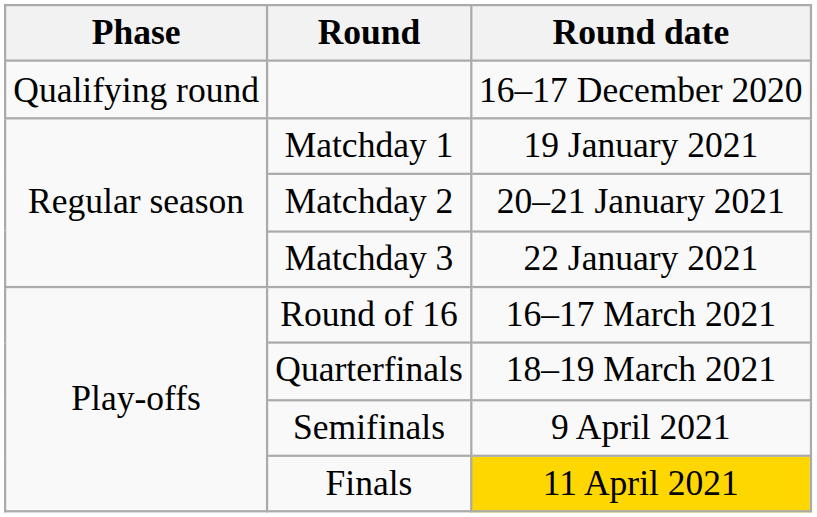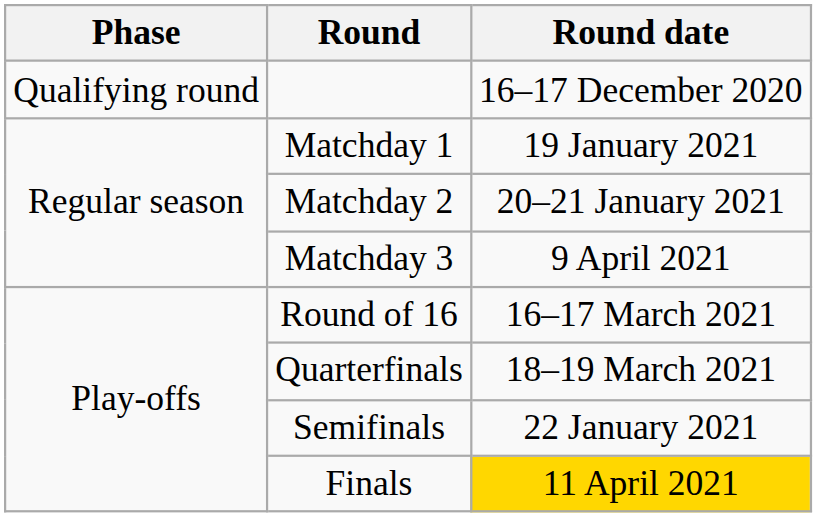 <table class="wikitable" style="text-align:center">
 <tr>
 <th>Phase</th>
 <th>Round</th>
 <th>Round date</th>
 </tr>
 <tr>
 <td>Qualifying round</td>
 <td></td>
 <td>16–17 December 2020</td>
 </tr>
 <tr>
 <td rowspan=3>Regular season</td>
 <td>Matchday 1</td>
 <td>19 January 2021</td>
 </tr>
 <tr>
 <td>Matchday 2</td>
 <td>20–21 January 2021</td>
 </tr>
 <tr>
 <td>Matchday 3</td>
-<td>22 January 2021</td>
+<td>9 April 2021</td>
 </tr>
 <tr>
 <td rowspan=4>Play-offs</td>
 <td>Round of 16</td>
 <td>16–17 March 2021</td>
 </tr>
 <tr>
 <td>Quarterfinals</td>
 <td>18–19 March 2021</td>
 </tr>
 <tr>
 <td>Semifinals</td>
-<td>9 April 2021</td>
+<td>22 January 2021</td>
 </tr>
 <tr>
 <td>Finals</td>
 <td style="background: gold;">11 April 2021</td>
 </tr>
 </table>
